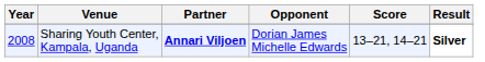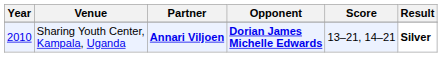 <table class="sortable wikitable" style="font-size: 90%;">
 <tr>
 <th>Year</th>
 <th>Venue</th>
 <th>Partner</th>
 <th>Opponent</th>
 <th>Score</th>
 <th>Result</th>
 </tr>
 <tr>
 </tr>
 <tr style="background:#ECF2FF">
-<td align="center"><a href='#'>2008</a></td>
+<td align="center"><a href='#'>2010</a></td>
 <td align="left">Sharing Youth Center,<br><a href='#'>Kampala</a>, <a href='#'>Uganda</a></td>
 <td align="left"><strong> <a href='#'>Annari Viljoen</a></strong></td>
-<td align="left"> <a href='#'>Dorian James</a><br> <a href='#'>Michelle Edwards</a></td>
+<td align="left"><strong> <a href='#'>Dorian James</a><br> <a href='#'>Michelle Edwards</a></strong></td>
 <td align="left">13–21, 14–21</td>
 <td style="text-align:left; background:white"> <strong>Silver</strong></td>
 </tr>
 </table>
